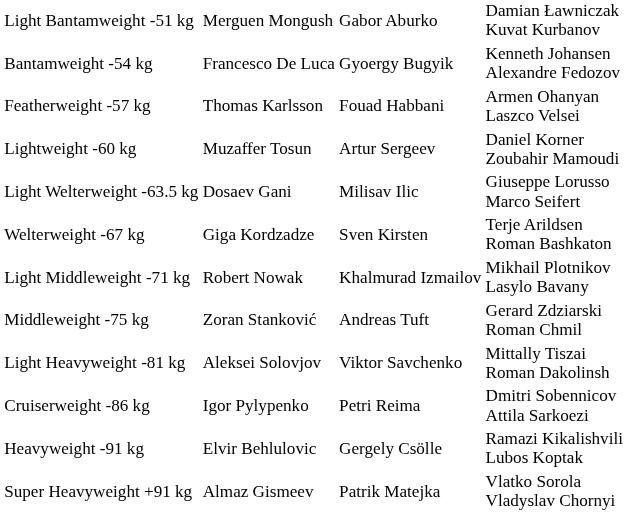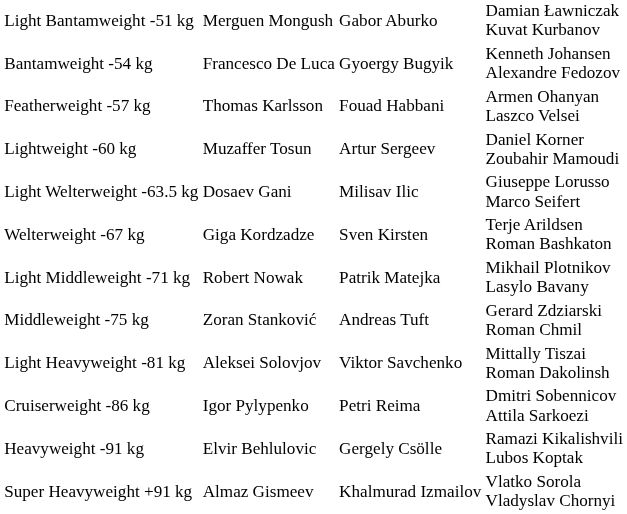 <table>
 <tr>
 <td>Light Bantamweight -51 kg</td>
 <td>Merguen Mongush </td>
 <td>Gabor Aburko  </td>
 <td>Damian Ławniczak <br>Kuvat Kurbanov </td>
 </tr>
 <tr>
 <td>Bantamweight -54 kg</td>
 <td>Francesco De Luca </td>
 <td>Gyoergy Bugyik </td>
 <td>Kenneth Johansen <br>Alexandre Fedozov </td>
 </tr>
 <tr>
 <td>Featherweight -57 kg</td>
 <td>Thomas Karlsson </td>
 <td>Fouad Habbani </td>
 <td>Armen Ohanyan <br>Laszco Velsei </td>
 </tr>
 <tr>
 <td>Lightweight -60 kg</td>
 <td>Muzaffer Tosun </td>
 <td>Artur Sergeev </td>
 <td>Daniel Korner <br>Zoubahir Mamoudi </td>
 </tr>
 <tr>
 <td>Light Welterweight -63.5 kg</td>
 <td>Dosaev Gani </td>
 <td>Milisav Ilic </td>
 <td>Giuseppe Lorusso <br>Marco Seifert </td>
 </tr>
 <tr>
 <td>Welterweight -67 kg</td>
 <td>Giga Kordzadze </td>
 <td>Sven Kirsten </td>
 <td>Terje Arildsen <br>Roman Bashkaton </td>
 </tr>
 <tr>
 <td>Light Middleweight -71 kg</td>
 <td>Robert Nowak </td>
-<td>Khalmurad Izmailov </td>
+<td>Patrik Matejka </td>
 <td>Mikhail Plotnikov <br>Lasylo Bavany </td>
 </tr>
 <tr>
 <td>Middleweight -75 kg</td>
 <td>Zoran Stanković </td>
 <td>Andreas Tuft </td>
 <td>Gerard Zdziarski <br>Roman Chmil </td>
 </tr>
 <tr>
 <td>Light Heavyweight -81 kg</td>
 <td>Aleksei Solovjov </td>
 <td>Viktor Savchenko </td>
 <td>Mittally Tiszai <br>Roman Dakolinsh </td>
 </tr>
 <tr>
 <td>Cruiserweight -86 kg</td>
 <td>Igor Pylypenko </td>
 <td>Petri Reima </td>
 <td>Dmitri Sobennicov <br>Attila Sarkoezi </td>
 </tr>
 <tr>
 <td>Heavyweight -91 kg</td>
 <td>Elvir Behlulovic </td>
 <td>Gergely Csölle </td>
 <td>Ramazi Kikalishvili <br>Lubos Koptak </td>
 </tr>
 <tr>
 <td>Super Heavyweight +91 kg</td>
 <td>Almaz Gismeev </td>
-<td>Patrik Matejka </td>
+<td>Khalmurad Izmailov </td>
 <td>Vlatko Sorola <br>Vladyslav Chornyi </td>
 </tr>
 <tr>
 </tr>
 </table>
